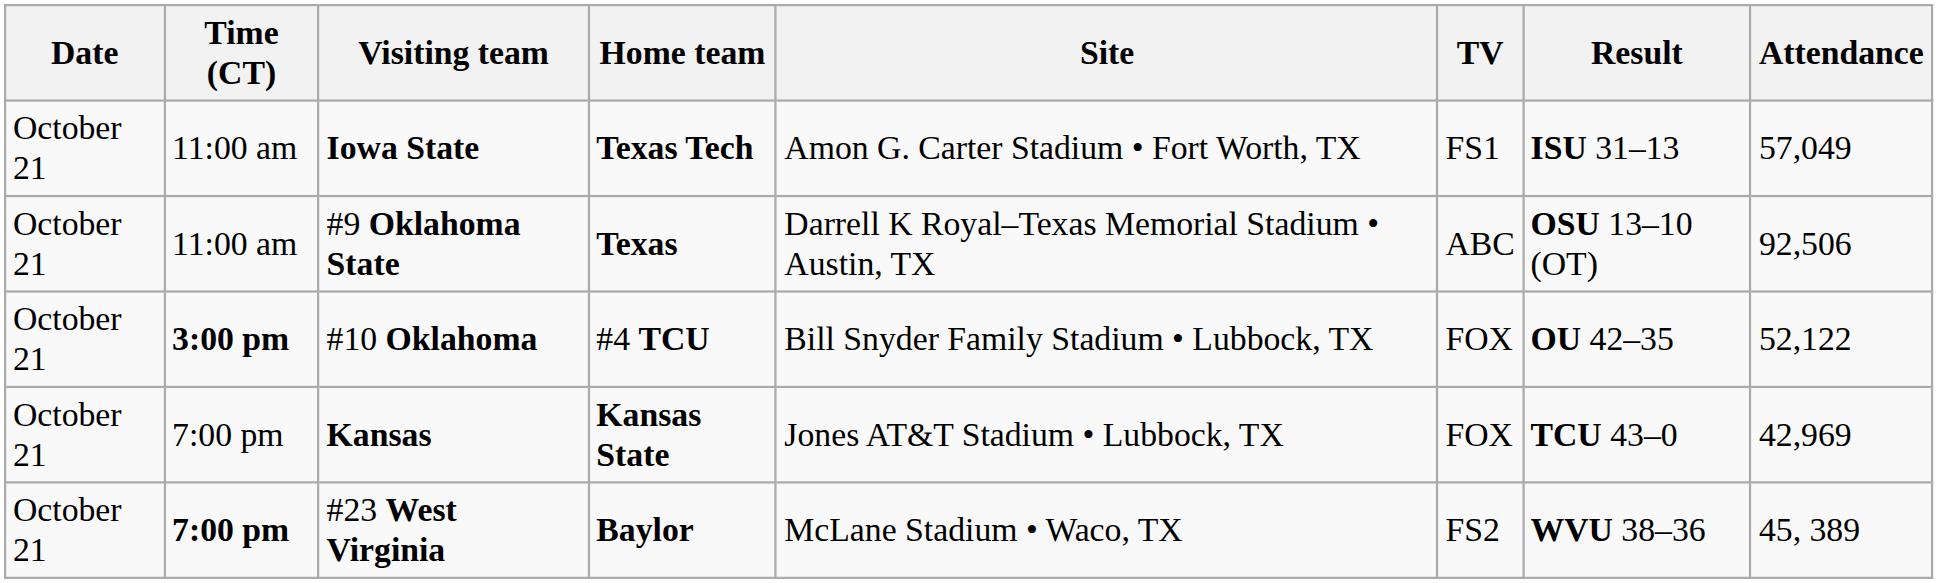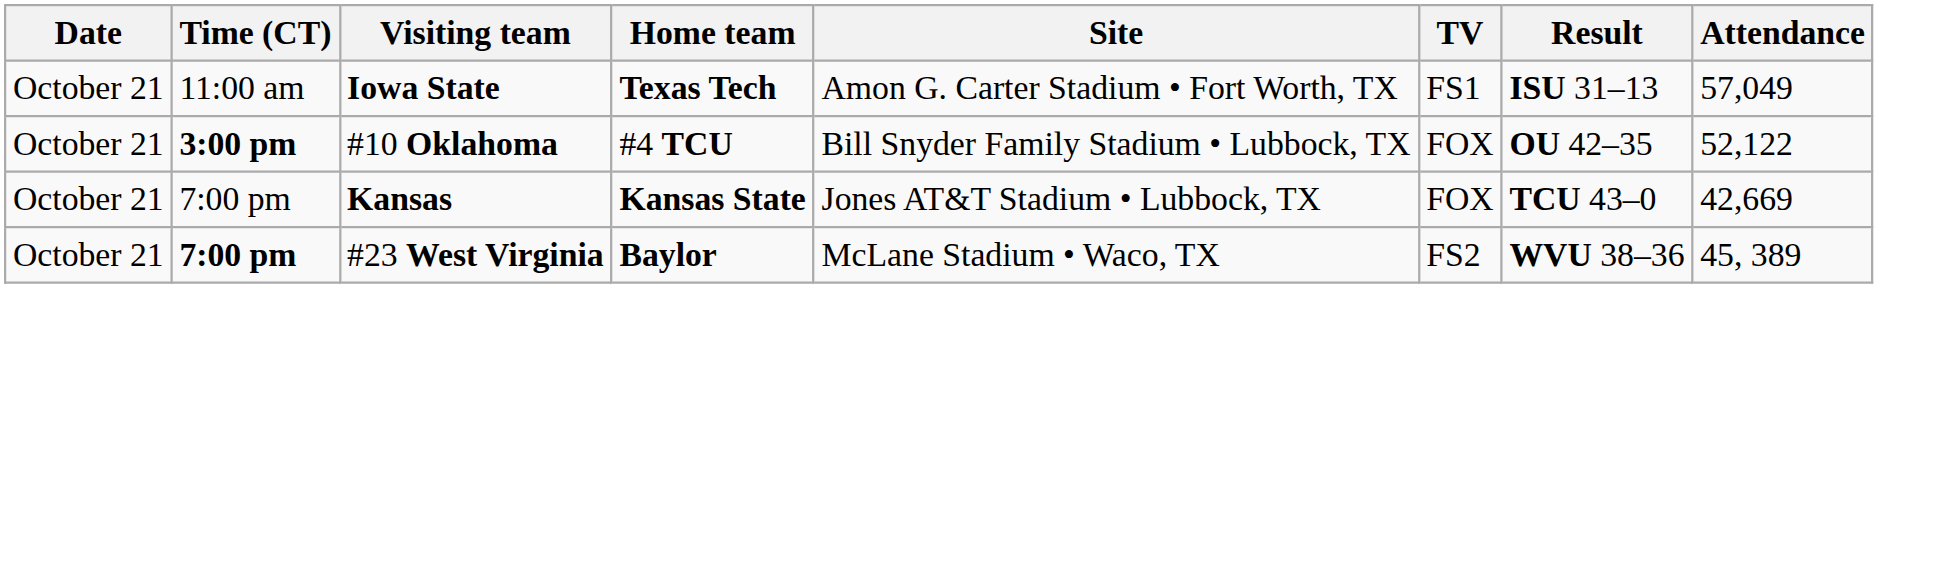 <table class="wikitable" style="font-size:95%;">
 <tr>
 <th>Date</th>
 <th>Time (CT)</th>
 <th>Visiting team</th>
 <th>Home team</th>
 <th>Site</th>
 <th>TV</th>
 <th>Result</th>
 <th>Attendance</th>
 </tr>
 <tr bgcolor=>
 <td>October 21</td>
 <td>11:00 am</td>
 <td><strong>Iowa State</strong></td>
 <td><strong>Texas Tech</strong></td>
 <td>Amon G. Carter Stadium • Fort Worth, TX</td>
 <td>FS1</td>
 <td><strong>ISU</strong> 31–13</td>
 <td>57,049</td>
 </tr>
 <tr bgcolor=>
 <td>October 21</td>
-<td>11:00 am</td>
-<td>#9 <strong>Oklahoma State</strong></td>
-<td><strong>Texas</strong></td>
-<td>Darrell K Royal–Texas Memorial Stadium • Austin, TX</td>
-<td>ABC</td>
-<td><strong>OSU</strong> 13–10 (OT)</td>
-<td>92,506</td>
-</tr>
-<tr bgcolor=>
-<td>October 21</td>
 <td><strong>3:00 pm</strong></td>
 <td>#10 <strong>Oklahoma</strong></td>
 <td>#4 <strong>TCU</strong></td>
 <td>Bill Snyder Family Stadium • Lubbock, TX</td>
 <td>FOX</td>
 <td><strong>OU</strong> 42–35</td>
 <td>52,122</td>
 </tr>
 <tr bgcolor=>
 <td>October 21</td>
 <td>7:00 pm</td>
 <td><strong>Kansas</strong></td>
 <td><strong>Kansas State</strong></td>
 <td>Jones AT&T Stadium • Lubbock, TX</td>
 <td>FOX</td>
 <td><strong>TCU</strong> 43–0</td>
-<td>42,969</td>
+<td>42,669</td>
 </tr>
 <tr bgcolor=>
 <td>October 21</td>
 <td><strong>7:00 pm</strong></td>
 <td>#23 <strong>West Virginia</strong></td>
 <td><strong>Baylor</strong></td>
 <td>McLane Stadium • Waco, TX</td>
 <td>FS2</td>
 <td><strong>WVU</strong> 38–36</td>
 <td>45, 389</td>
 </tr>
 </table>
